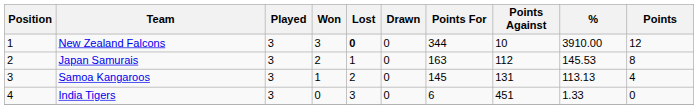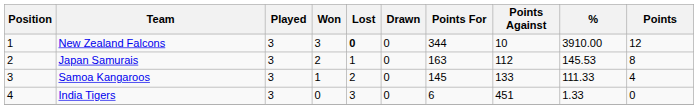 <table class="wikitable" width=1000>
 <tr>
 <th width=2%>Position</th>
 <th width=25%>Team</th>
 <th width=4%>Played</th>
 <th width=4%>Won</th>
 <th width=4%>Lost</th>
 <th width=4%>Drawn</th>
 <th width=8%>Points For</th>
 <th width=8%>Points Against</th>
 <th width=8%>%</th>
 <th width=8%>Points</th>
 </tr>
 <tr style="vertical-align: top;">
 <td>1</td>
 <td> <a href='#'>New Zealand Falcons</a></td>
 <td>3</td>
 <td>3</td>
 <td><strong>0</strong></td>
 <td>0</td>
 <td>344</td>
 <td>10</td>
 <td>3910.00</td>
 <td>12</td>
 </tr>
 <tr>
 <td>2</td>
 <td> <a href='#'>Japan Samurais</a></td>
 <td>3</td>
 <td>2</td>
 <td>1</td>
 <td>0</td>
 <td>163</td>
 <td>112</td>
 <td>145.53</td>
 <td>8</td>
 </tr>
 <tr>
 <td>3</td>
 <td> <a href='#'>Samoa Kangaroos</a></td>
 <td>3</td>
 <td>1</td>
 <td>2</td>
 <td>0</td>
 <td>145</td>
-<td>131</td>
-<td>113.13</td>
+<td>133</td>
+<td>111.33</td>
 <td>4</td>
 </tr>
 <tr>
 <td>4</td>
 <td> <a href='#'>India Tigers</a></td>
 <td>3</td>
 <td>0</td>
 <td>3</td>
 <td>0</td>
 <td>6</td>
 <td>451</td>
 <td>1.33</td>
 <td>0</td>
 </tr>
 <tr>
 </tr>
 </table>
